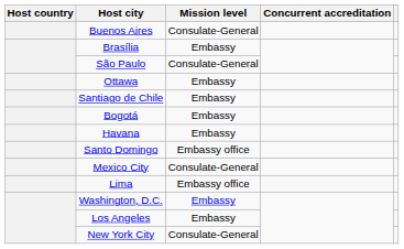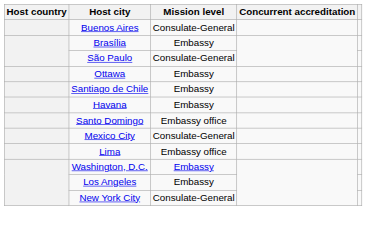 <table class="wikitable plainrowheaders" style="text-align:center;">
 <tr>
 <th scope="col">Host country</th>
 <th scope="col">Host city</th>
 <th scope="col">Mission level</th>
 <th scope="col">Concurrent accreditation</th>
 <th scope="col"></th>
 </tr>
 <tr>
 <th scope="row"></th>
 <td><a href='#'>Buenos Aires</a></td>
 <td>Consulate-General</td>
 <td></td>
 <td></td>
 </tr>
 <tr>
 <th scope="row" rowspan="2"></th>
 <td><a href='#'>Brasília</a></td>
 <td>Embassy</td>
 <td rowspan="2"></td>
 <td></td>
 </tr>
 <tr>
 <td><a href='#'>São Paulo</a></td>
 <td>Consulate-General</td>
 <td></td>
 </tr>
 <tr>
 <th scope="row"></th>
 <td><a href='#'>Ottawa</a></td>
 <td>Embassy</td>
 <td></td>
 <td></td>
 </tr>
 <tr>
 <th scope="row"></th>
 <td><a href='#'>Santiago de Chile</a></td>
-<td>Embassy</td>
-<td></td>
-<td></td>
-</tr>
-<tr>
-<th scope="row"></th>
-<td><a href='#'>Bogotá</a></td>
 <td>Embassy</td>
 <td></td>
 <td></td>
 </tr>
 <tr>
 <th scope="row"></th>
 <td><a href='#'>Havana</a></td>
 <td>Embassy</td>
 <td></td>
 <td></td>
 </tr>
 <tr>
 <th scope="row"></th>
 <td><a href='#'>Santo Domingo</a></td>
 <td>Embassy office</td>
 <td></td>
 <td></td>
 </tr>
 <tr>
 <th scope="row"></th>
 <td><a href='#'>Mexico City</a></td>
 <td>Consulate-General</td>
 <td></td>
 <td></td>
 </tr>
 <tr>
 <th scope="row"></th>
 <td><a href='#'>Lima</a></td>
 <td>Embassy office</td>
 <td></td>
 <td></td>
 </tr>
 <tr>
 <th scope="row" rowspan="3"></th>
 <td><a href='#'>Washington, D.C.</a></td>
 <td><a href='#'>Embassy</a></td>
 <td rowspan="3"></td>
 <td></td>
 </tr>
 <tr>
 <td><a href='#'>Los Angeles</a></td>
 <td>Embassy</td>
 <td></td>
 </tr>
 <tr>
 <td><a href='#'>New York City</a></td>
 <td>Consulate-General</td>
 <td></td>
 </tr>
 </table>
